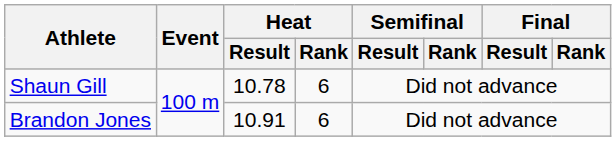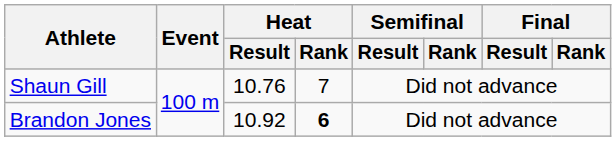 <table class="wikitable" style="font-size:90%; text-align:center">
 <tr>
 <th rowspan=2>Athlete</th>
 <th rowspan=2>Event</th>
 <th colspan=2>Heat</th>
 <th colspan=2>Semifinal</th>
 <th colspan=2>Final</th>
 </tr>
 <tr style="font-size:95%">
 <th>Result</th>
 <th>Rank</th>
 <th>Result</th>
 <th>Rank</th>
 <th>Result</th>
 <th>Rank</th>
 </tr>
 <tr>
 <td align=left><a href='#'>Shaun Gill</a></td>
 <td align=left rowspan=2><a href='#'>100 m</a></td>
-<td>10.78</td>
-<td>6</td>
+<td>10.76</td>
+<td>7</td>
 <td colspan="4">Did not advance</td>
 </tr>
 <tr>
 <td align=left><a href='#'>Brandon Jones</a></td>
-<td>10.91</td>
-<td>6</td>
+<td>10.92</td>
+<td><strong>6</strong></td>
 <td colspan="4">Did not advance</td>
 </tr>
 </table>
